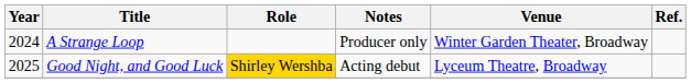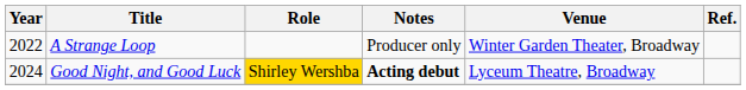 <table class="wikitable unsortable">
 <tr>
 <th scope="col">Year</th>
 <th scope="col">Title</th>
 <th scope="col">Role</th>
 <th scope="col">Notes</th>
 <th scope="col">Venue</th>
 <th scope="col" class="unsortable">Ref.</th>
 </tr>
 <tr>
-<td>2024</td>
+<td>2022</td>
 <td><em><a href='#'>A Strange Loop</a></em></td>
 <td></td>
 <td>Producer only</td>
 <td><a href='#'>Winter Garden Theater</a>, Broadway</td>
 <td></td>
 </tr>
 <tr>
-<td>2025</td>
+<td>2024</td>
 <td><em><a href='#'>Good Night, and Good Luck</a></em></td>
 <td style="background: gold;">Shirley Wershba</td>
-<td>Acting debut</td>
+<td><strong>Acting debut</strong></td>
 <td><a href='#'>Lyceum Theatre</a>, <a href='#'>Broadway</a></td>
 <td></td>
 </tr>
 <tr>
 </tr>
 </table>
